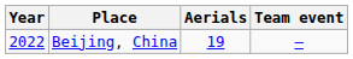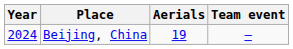 <table class="wikitable sortable" style="text-align:center;">
 <tr>
 <th>Year</th>
 <th>Place</th>
 <th>Aerials</th>
 <th>Team event</th>
 </tr>
 <tr>
-<td><a href='#'>2022</a></td>
+<td><a href='#'>2024</a></td>
 <td style="text-align:left;"> <a href='#'>Beijing</a>, <a href='#'>China</a></td>
 <td><a href='#'>19</a></td>
 <td><a href='#'>—</a></td>
 </tr>
 </table>
